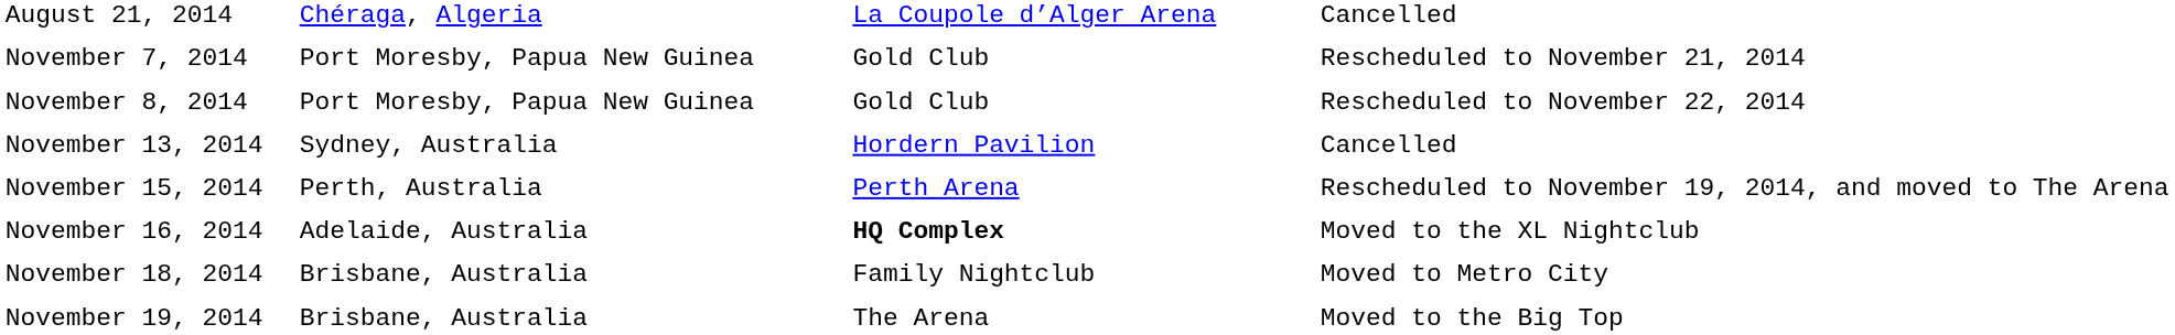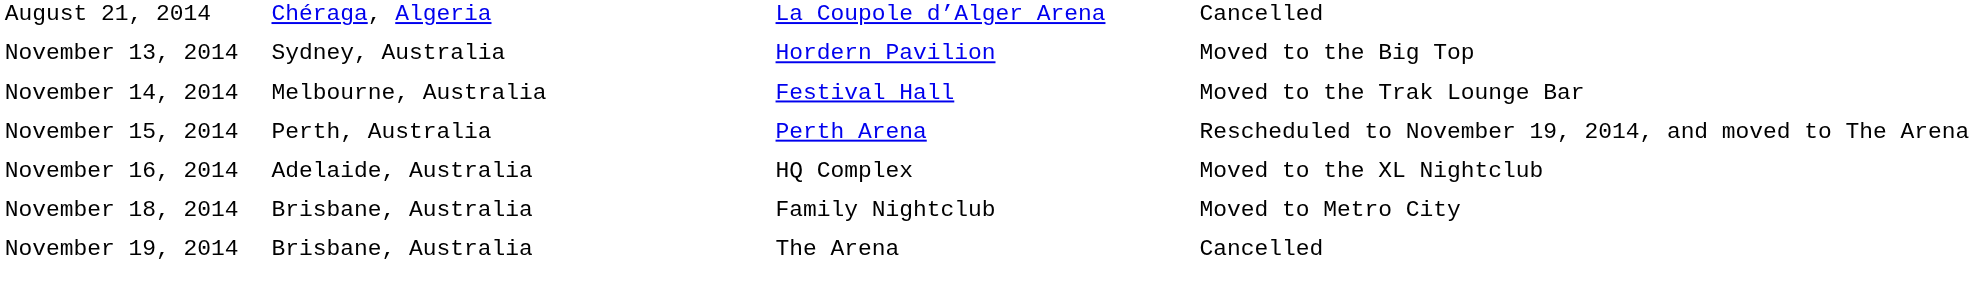 <table cellpadding="2" style="border:0 solid darkgrey; font-size:90%">
 <tr>
 <th style="width:150px;"></th>
 <th style="width:300px;"></th>
 <th style="width:250px;"></th>
 <th style="width:800px;"></th>
 </tr>
 <tr border="0">
 </tr>
 <tr>
 <td>August 21, 2014</td>
 <td><a href='#'>Chéraga</a>, <a href='#'>Algeria</a></td>
 <td><a href='#'>La Coupole d’Alger Arena</a></td>
 <td>Cancelled</td>
 </tr>
 <tr>
-<td>November 7, 2014</td>
-<td>Port Moresby, Papua New Guinea</td>
-<td>Gold Club</td>
-<td>Rescheduled to November 21, 2014</td>
-</tr>
-<tr>
-<td>November 8, 2014</td>
-<td>Port Moresby, Papua New Guinea</td>
-<td>Gold Club</td>
-<td>Rescheduled to November 22, 2014</td>
-</tr>
-<tr>
 <td>November 13, 2014</td>
 <td>Sydney, Australia</td>
 <td><a href='#'>Hordern Pavilion</a></td>
-<td>Cancelled</td>
+<td>Moved to the Big Top</td>
+</tr>
+<tr>
+<td>November 14, 2014</td>
+<td>Melbourne, Australia</td>
+<td><a href='#'>Festival Hall</a></td>
+<td>Moved to the Trak Lounge Bar</td>
 </tr>
 <tr>
 <td>November 15, 2014</td>
 <td>Perth, Australia</td>
 <td><a href='#'>Perth Arena</a></td>
 <td>Rescheduled to November 19, 2014, and moved to The Arena</td>
 </tr>
 <tr>
 <td>November 16, 2014</td>
 <td>Adelaide, Australia</td>
-<td><strong>HQ Complex</strong></td>
+<td>HQ Complex</td>
 <td>Moved to the XL Nightclub</td>
 </tr>
 <tr>
 <td>November 18, 2014</td>
 <td>Brisbane, Australia</td>
 <td>Family Nightclub</td>
 <td>Moved to Metro City</td>
 </tr>
 <tr>
 <td>November 19, 2014</td>
 <td>Brisbane, Australia</td>
 <td>The Arena</td>
-<td>Moved to the Big Top</td>
+<td>Cancelled</td>
 </tr>
 <tr>
 </tr>
 </table>
